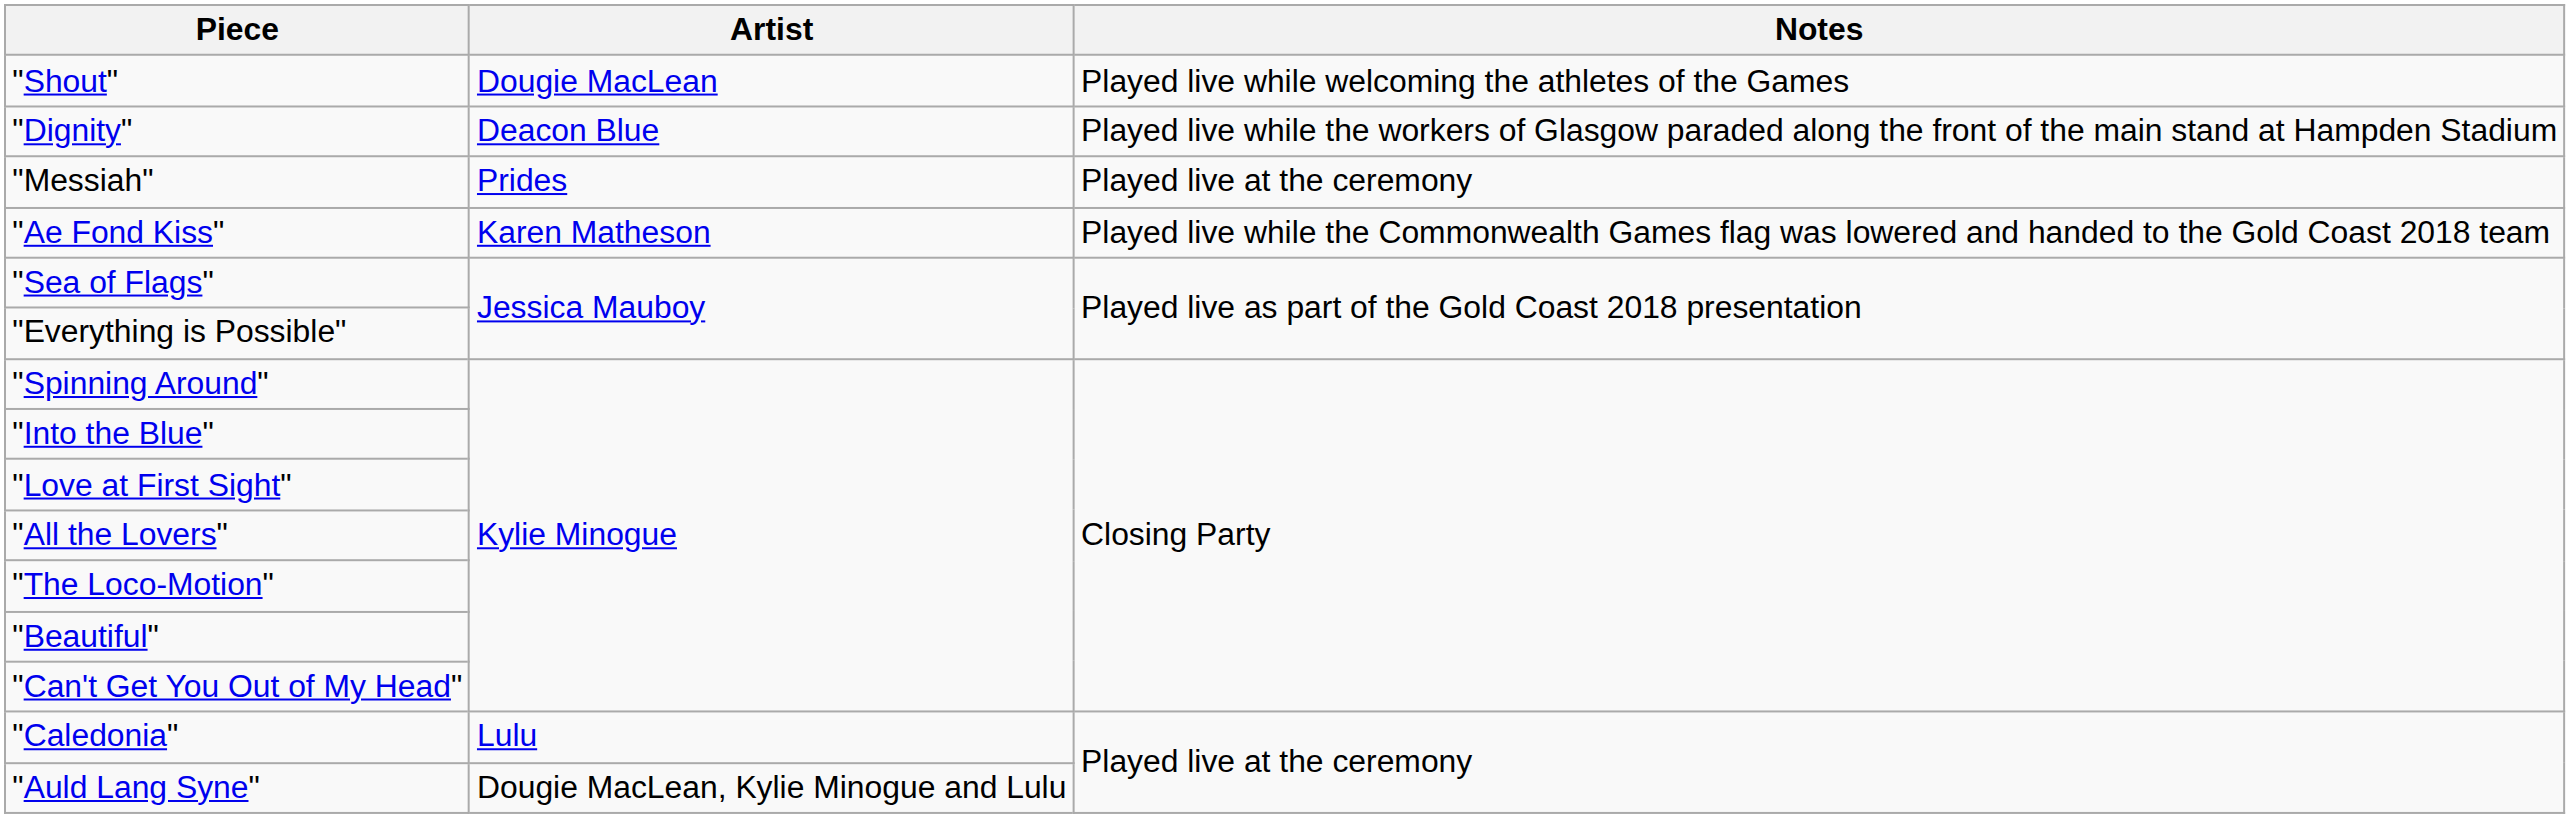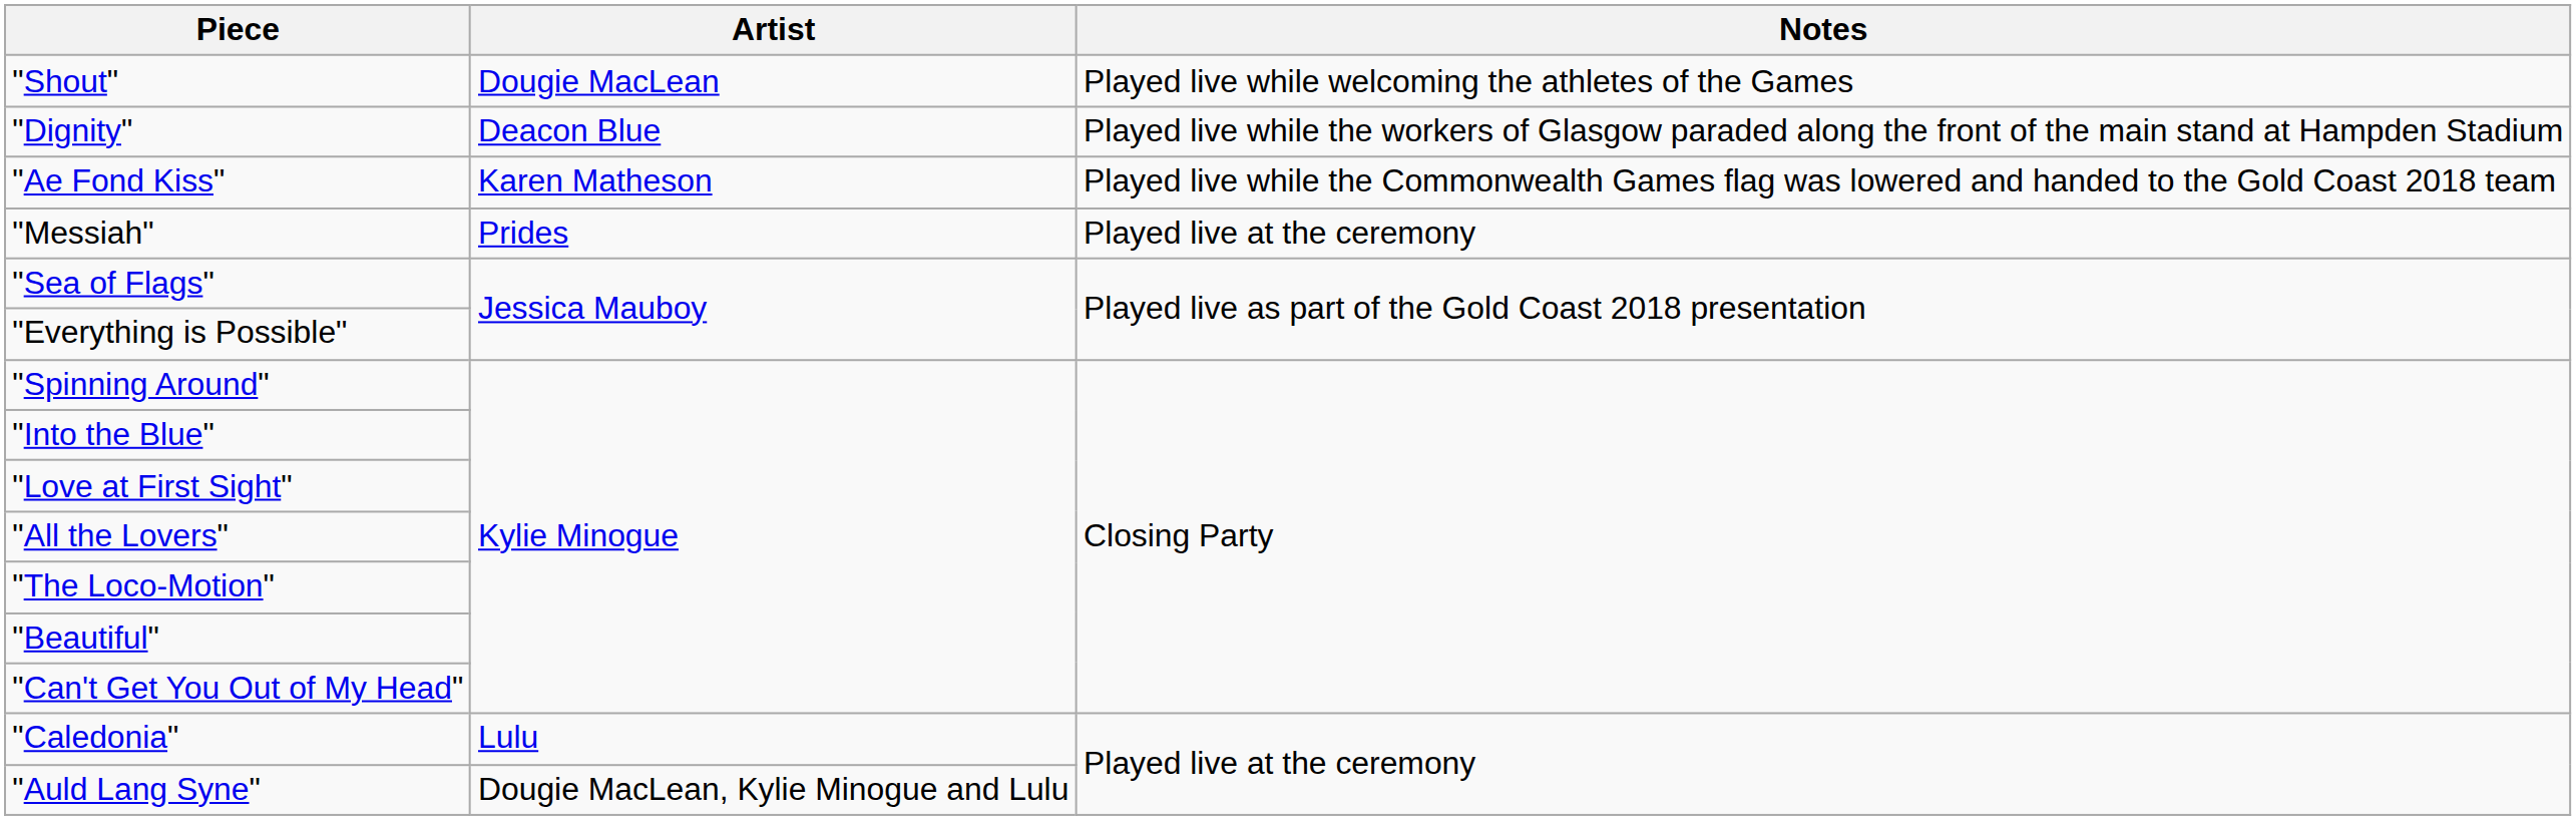 <table class="wikitable">
 <tr>
 <th>Piece</th>
 <th>Artist</th>
 <th>Notes</th>
 </tr>
 <tr>
 <td>"<a href='#'>Shout</a>"</td>
 <td><a href='#'>Dougie MacLean</a></td>
 <td>Played live while welcoming the athletes of the Games</td>
 </tr>
 <tr>
 <td>"<a href='#'>Dignity</a>"</td>
 <td><a href='#'>Deacon Blue</a></td>
 <td>Played live while the workers of Glasgow paraded along the front of the main stand at Hampden Stadium</td>
 </tr>
 <tr>
+<td>"<a href='#'>Ae Fond Kiss</a>"</td>
+<td><a href='#'>Karen Matheson</a></td>
+<td>Played live while the Commonwealth Games flag was lowered and handed to the Gold Coast 2018 team</td>
+</tr>
+<tr>
 <td>"Messiah"</td>
 <td><a href='#'>Prides</a></td>
 <td>Played live at the ceremony</td>
-</tr>
-<tr>
-<td>"<a href='#'>Ae Fond Kiss</a>"</td>
-<td><a href='#'>Karen Matheson</a></td>
-<td>Played live while the Commonwealth Games flag was lowered and handed to the Gold Coast 2018 team</td>
 </tr>
 <tr>
 <td>"<a href='#'>Sea of Flags</a>"</td>
 <td rowspan="2"><a href='#'>Jessica Mauboy</a></td>
 <td rowspan="2">Played live as part of the Gold Coast 2018 presentation</td>
 </tr>
 <tr>
 <td>"Everything is Possible"</td>
 </tr>
 <tr>
 <td>"<a href='#'>Spinning Around</a>"</td>
 <td rowspan="7"><a href='#'>Kylie Minogue</a></td>
 <td rowspan="7">Closing Party</td>
 </tr>
 <tr>
 <td>"<a href='#'>Into the Blue</a>"</td>
 </tr>
 <tr>
 <td>"<a href='#'>Love at First Sight</a>"</td>
 </tr>
 <tr>
 <td>"<a href='#'>All the Lovers</a>"</td>
 </tr>
 <tr>
 <td>"<a href='#'>The Loco-Motion</a>"</td>
 </tr>
 <tr>
 <td>"<a href='#'>Beautiful</a>"</td>
 </tr>
 <tr>
 <td>"<a href='#'>Can't Get You Out of My Head</a>"</td>
 </tr>
 <tr>
 <td>"<a href='#'>Caledonia</a>"</td>
 <td><a href='#'>Lulu</a></td>
 <td rowspan="2">Played live at the ceremony</td>
 </tr>
 <tr>
 <td>"<a href='#'>Auld Lang Syne</a>"</td>
 <td>Dougie MacLean, Kylie Minogue and Lulu</td>
 </tr>
 </table>
